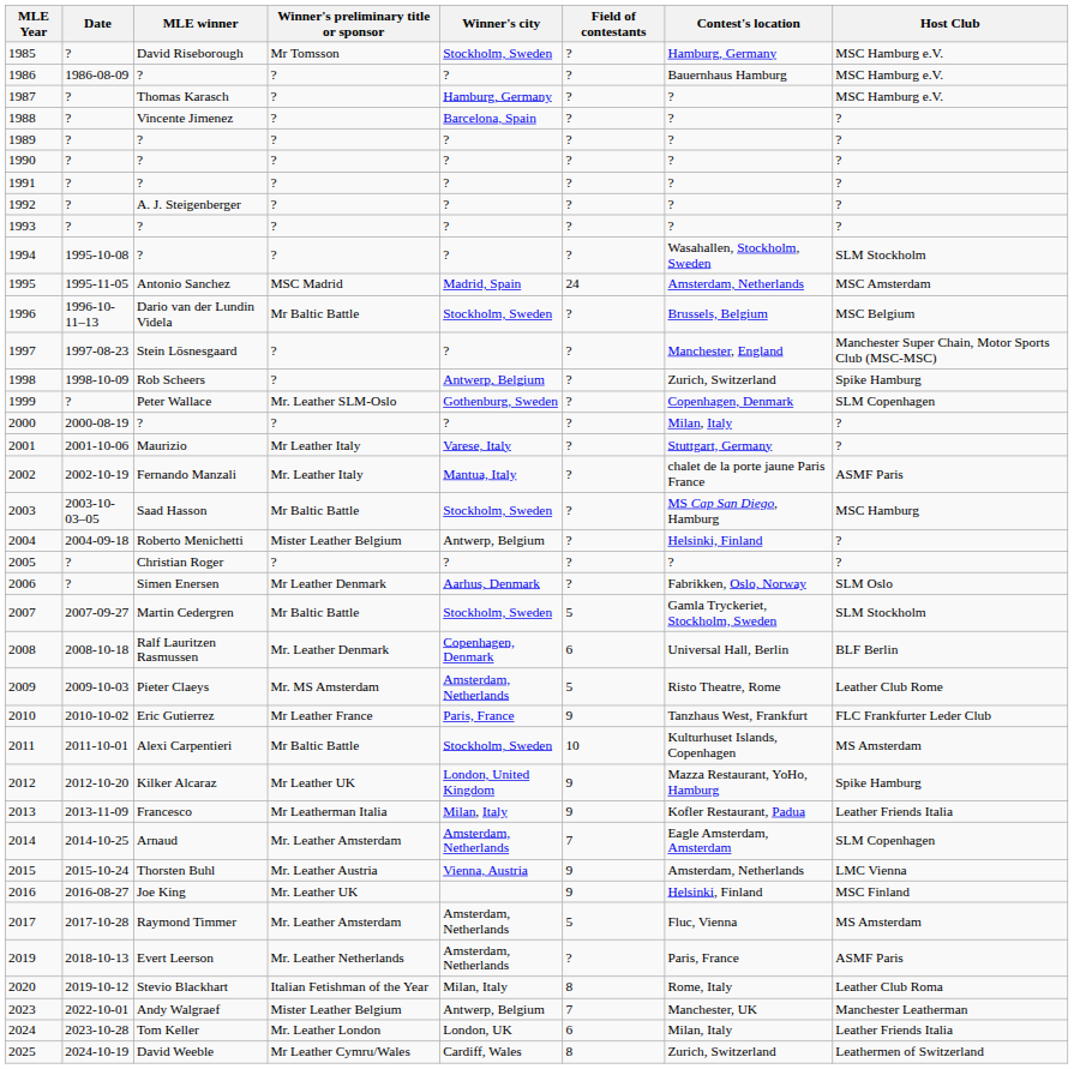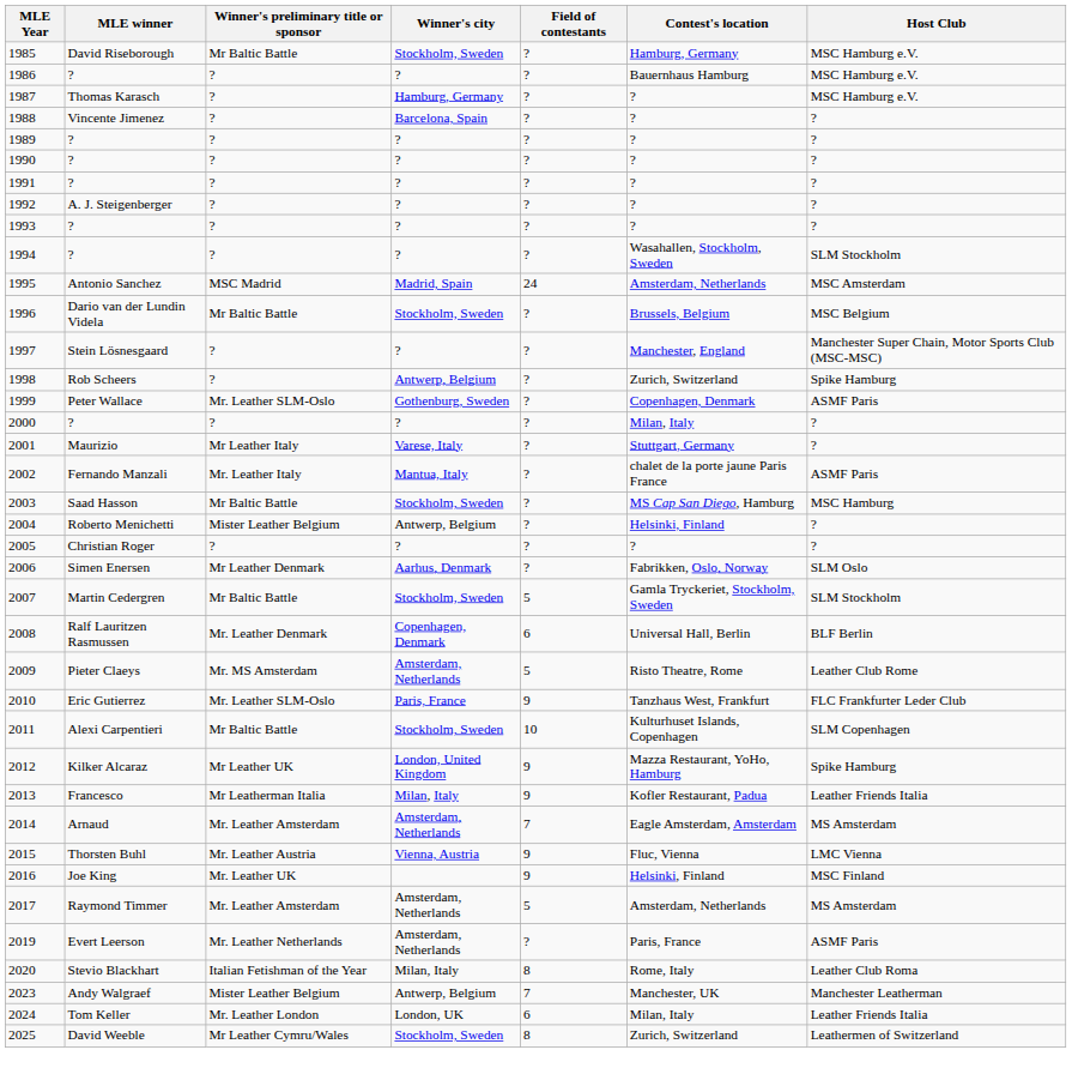 <table class="wikitable">
 <tr>
 <th>MLE Year</th>
-<th>Date</th>
 <th>MLE winner</th>
 <th>Winner's preliminary title or sponsor</th>
 <th>Winner's city</th>
 <th>Field of contestants</th>
 <th>Contest's location</th>
 <th>Host Club</th>
 </tr>
 <tr ---->
 <td>1985</td>
-<td>?</td>
 <td>David Riseborough</td>
-<td>Mr Tomsson</td>
+<td>Mr Baltic Battle</td>
 <td><a href='#'>Stockholm, Sweden</a></td>
 <td>?</td>
 <td><a href='#'>Hamburg, Germany</a></td>
 <td>MSC Hamburg e.V.</td>
 </tr>
 <tr>
 <td>1986</td>
-<td>1986-08-09</td>
 <td>?</td>
 <td>?</td>
 <td>?</td>
 <td>?</td>
 <td>Bauernhaus Hamburg</td>
 <td>MSC Hamburg e.V.</td>
 </tr>
 <tr>
 <td>1987</td>
-<td>?</td>
 <td>Thomas Karasch</td>
 <td>?</td>
 <td><a href='#'>Hamburg, Germany</a></td>
 <td>?</td>
 <td>?</td>
 <td>MSC Hamburg e.V.</td>
 </tr>
 <tr>
 <td>1988</td>
-<td>?</td>
 <td>Vincente Jimenez</td>
 <td>?</td>
 <td><a href='#'>Barcelona, Spain</a></td>
 <td>?</td>
 <td>?</td>
 <td>?</td>
 </tr>
 <tr>
 <td>1989</td>
 <td>?</td>
 <td>?</td>
 <td>?</td>
 <td>?</td>
 <td>?</td>
 <td>?</td>
-<td>?</td>
 </tr>
 <tr>
 <td>1990</td>
-<td>?</td>
 <td>?</td>
 <td>?</td>
 <td>?</td>
 <td>?</td>
 <td>?</td>
 <td>?</td>
 </tr>
 <tr>
 <td>1991</td>
 <td>?</td>
 <td>?</td>
 <td>?</td>
 <td>?</td>
 <td>?</td>
 <td>?</td>
-<td>?</td>
 </tr>
 <tr>
 <td>1992</td>
-<td>?</td>
 <td>A. J. Steigenberger </td>
 <td>?</td>
 <td>?</td>
 <td>?</td>
 <td>?</td>
 <td>?</td>
 </tr>
 <tr>
 <td>1993</td>
 <td>?</td>
 <td>?</td>
 <td>?</td>
 <td>?</td>
 <td>?</td>
 <td>?</td>
-<td>?</td>
 </tr>
 <tr>
 <td>1994</td>
-<td>1995-10-08</td>
 <td>?</td>
 <td>?</td>
 <td>?</td>
 <td>?</td>
 <td>Wasahallen, <a href='#'>Stockholm</a>, <a href='#'>Sweden</a></td>
 <td>SLM Stockholm</td>
 </tr>
 <tr>
 <td>1995</td>
-<td>1995-11-05</td>
 <td>Antonio Sanchez </td>
 <td>MSC Madrid</td>
 <td><a href='#'>Madrid, Spain</a></td>
 <td>24</td>
 <td><a href='#'>Amsterdam, Netherlands</a></td>
 <td>MSC Amsterdam</td>
 </tr>
 <tr>
 <td>1996</td>
-<td>1996-10-11–13</td>
 <td>Dario van der Lundin Videla</td>
 <td>Mr Baltic Battle</td>
 <td><a href='#'>Stockholm, Sweden</a></td>
 <td>?</td>
 <td><a href='#'>Brussels, Belgium</a></td>
 <td>MSC Belgium </td>
 </tr>
 <tr>
 <td>1997</td>
-<td>1997-08-23</td>
 <td>Stein Lösnesgaard</td>
 <td>?</td>
 <td>?</td>
 <td>?</td>
 <td><a href='#'>Manchester</a>, <a href='#'>England</a></td>
 <td>Manchester Super Chain, Motor Sports Club (MSC-MSC)</td>
 </tr>
 <tr>
 <td>1998</td>
-<td>1998-10-09</td>
 <td>Rob Scheers</td>
 <td>?</td>
 <td><a href='#'>Antwerp, Belgium</a></td>
 <td>?</td>
 <td>Zurich, Switzerland</td>
 <td>Spike Hamburg</td>
 </tr>
 <tr>
 <td>1999</td>
-<td>?</td>
 <td>Peter Wallace</td>
 <td>Mr. Leather SLM-Oslo</td>
 <td><a href='#'>Gothenburg, Sweden</a></td>
 <td>?</td>
 <td><a href='#'>Copenhagen, Denmark</a></td>
-<td>SLM Copenhagen</td>
+<td>ASMF Paris</td>
 </tr>
 <tr>
 <td>2000</td>
-<td>2000-08-19</td>
 <td>?</td>
 <td>?</td>
 <td>?</td>
 <td>?</td>
 <td><a href='#'>Milan</a>, <a href='#'>Italy</a></td>
 <td>?</td>
 </tr>
 <tr>
 <td>2001</td>
-<td>2001-10-06</td>
 <td>Maurizio</td>
 <td>Mr Leather Italy</td>
 <td><a href='#'>Varese, Italy</a></td>
 <td>?</td>
 <td><a href='#'>Stuttgart, Germany</a></td>
 <td>?</td>
 </tr>
 <tr>
 <td>2002</td>
-<td>2002-10-19</td>
 <td>Fernando Manzali</td>
 <td>Mr. Leather Italy</td>
 <td><a href='#'>Mantua, Italy</a></td>
 <td>?</td>
 <td>chalet de la porte jaune Paris France</td>
 <td>ASMF Paris</td>
 </tr>
 <tr>
 <td>2003</td>
-<td>2003-10-03–05</td>
 <td>Saad Hasson </td>
 <td>Mr Baltic Battle</td>
 <td><a href='#'>Stockholm, Sweden</a></td>
 <td>?</td>
 <td><a href='#'>MS <em>Cap San Diego</em></a>, Hamburg</td>
 <td>MSC Hamburg</td>
 </tr>
 <tr>
 <td>2004</td>
-<td>2004-09-18</td>
 <td>Roberto Menichetti</td>
 <td>Mister Leather Belgium</td>
 <td>Antwerp, Belgium</td>
 <td>?</td>
 <td><a href='#'>Helsinki, Finland</a></td>
 <td>?</td>
 </tr>
 <tr>
 <td>2005</td>
-<td>?</td>
 <td>Christian Roger</td>
 <td>?</td>
 <td>?</td>
 <td>?</td>
 <td>?</td>
 <td>?</td>
 </tr>
 <tr>
 <td>2006</td>
-<td>?</td>
 <td>Simen Enersen</td>
 <td>Mr Leather Denmark</td>
 <td><a href='#'>Aarhus, Denmark</a></td>
 <td>?</td>
 <td>Fabrikken, <a href='#'>Oslo, Norway</a></td>
 <td>SLM Oslo</td>
 </tr>
 <tr>
 <td>2007</td>
-<td>2007-09-27</td>
 <td>Martin Cedergren </td>
 <td>Mr Baltic Battle</td>
 <td><a href='#'>Stockholm, Sweden</a></td>
 <td>5</td>
 <td>Gamla Tryckeriet, <a href='#'>Stockholm, Sweden</a></td>
 <td>SLM Stockholm</td>
 </tr>
 <tr>
 <td>2008</td>
-<td>2008-10-18</td>
 <td>Ralf Lauritzen Rasmussen </td>
 <td>Mr. Leather Denmark</td>
 <td><a href='#'>Copenhagen, Denmark</a></td>
 <td>6</td>
 <td>Universal Hall, Berlin</td>
 <td>BLF Berlin</td>
 </tr>
 <tr>
 <td>2009</td>
-<td>2009-10-03</td>
 <td>Pieter Claeys </td>
 <td>Mr. MS Amsterdam</td>
 <td><a href='#'>Amsterdam, Netherlands</a></td>
 <td>5</td>
 <td>Risto Theatre, Rome</td>
 <td>Leather Club Rome</td>
 </tr>
 <tr>
 <td>2010</td>
-<td>2010-10-02</td>
 <td>Eric Gutierrez </td>
-<td>Mr Leather France</td>
+<td>Mr. Leather SLM-Oslo</td>
 <td><a href='#'>Paris, France</a></td>
 <td>9</td>
 <td>Tanzhaus West, Frankfurt</td>
 <td>FLC Frankfurter Leder Club</td>
 </tr>
 <tr>
 <td>2011</td>
-<td>2011-10-01</td>
 <td>Alexi Carpentieri </td>
 <td>Mr Baltic Battle</td>
 <td><a href='#'>Stockholm, Sweden</a></td>
 <td>10</td>
 <td>Kulturhuset Islands, Copenhagen</td>
-<td>MS Amsterdam</td>
+<td>SLM Copenhagen</td>
 </tr>
 <tr>
 <td>2012</td>
-<td>2012-10-20</td>
 <td>Kilker Alcaraz </td>
 <td>Mr Leather UK</td>
 <td><a href='#'>London, United Kingdom</a></td>
 <td>9</td>
 <td>Mazza Restaurant, YoHo, <a href='#'>Hamburg</a></td>
 <td>Spike Hamburg</td>
 </tr>
 <tr>
 <td>2013</td>
-<td>2013-11-09</td>
 <td>Francesco</td>
 <td>Mr Leatherman Italia</td>
 <td><a href='#'>Milan</a>, <a href='#'>Italy</a></td>
 <td>9</td>
 <td>Kofler Restaurant, <a href='#'>Padua</a></td>
 <td>Leather Friends Italia</td>
 </tr>
 <tr>
 <td>2014</td>
-<td>2014-10-25</td>
 <td>Arnaud </td>
 <td>Mr. Leather Amsterdam</td>
 <td><a href='#'>Amsterdam, Netherlands</a></td>
 <td>7</td>
 <td>Eagle Amsterdam, <a href='#'>Amsterdam</a></td>
-<td>SLM Copenhagen</td>
+<td>MS Amsterdam</td>
 </tr>
 <tr>
 <td>2015</td>
-<td>2015-10-24</td>
 <td>Thorsten Buhl </td>
 <td>Mr. Leather Austria</td>
 <td><a href='#'>Vienna, Austria</a></td>
 <td>9</td>
-<td>Amsterdam, Netherlands</td>
+<td>Fluc, Vienna</td>
 <td>LMC Vienna</td>
 </tr>
 <tr>
 <td>2016</td>
-<td>2016-08-27</td>
 <td>Joe King </td>
 <td>Mr. Leather UK</td>
 <td></td>
 <td>9</td>
 <td><a href='#'>Helsinki</a>, Finland</td>
 <td>MSC Finland</td>
 </tr>
 <tr>
 <td>2017</td>
-<td>2017-10-28</td>
 <td>Raymond Timmer</td>
 <td>Mr. Leather Amsterdam</td>
 <td>Amsterdam, Netherlands</td>
 <td>5</td>
-<td>Fluc, Vienna</td>
+<td>Amsterdam, Netherlands</td>
 <td>MS Amsterdam</td>
 </tr>
 <tr>
 <td>2019</td>
-<td>2018-10-13</td>
 <td>Evert Leerson</td>
 <td>Mr. Leather Netherlands</td>
 <td>Amsterdam, Netherlands</td>
 <td>?</td>
 <td>Paris, France</td>
 <td>ASMF Paris</td>
 </tr>
 <tr>
 <td>2020</td>
-<td>2019-10-12</td>
 <td>Stevio Blackhart</td>
 <td>Italian Fetishman of the Year</td>
 <td>Milan, Italy</td>
 <td>8</td>
 <td>Rome, Italy</td>
 <td>Leather Club Roma</td>
 </tr>
 <tr>
 <td>2023</td>
-<td>2022-10-01</td>
 <td>Andy Walgraef</td>
 <td>Mister Leather Belgium</td>
 <td>Antwerp, Belgium</td>
 <td>7</td>
 <td>Manchester, UK</td>
 <td>Manchester Leatherman</td>
 </tr>
 <tr>
 <td>2024</td>
-<td>2023-10-28</td>
 <td>Tom Keller</td>
 <td>Mr. Leather London</td>
 <td>London, UK</td>
 <td>6</td>
 <td>Milan, Italy</td>
 <td>Leather Friends Italia</td>
 </tr>
 <tr>
 <td>2025</td>
-<td>2024-10-19</td>
 <td>David Weeble</td>
 <td>Mr Leather Cymru/Wales</td>
-<td>Cardiff, Wales</td>
+<td><a href='#'>Stockholm, Sweden</a></td>
 <td>8</td>
 <td>Zurich, Switzerland</td>
 <td>Leathermen of Switzerland</td>
 </tr>
 </table>
